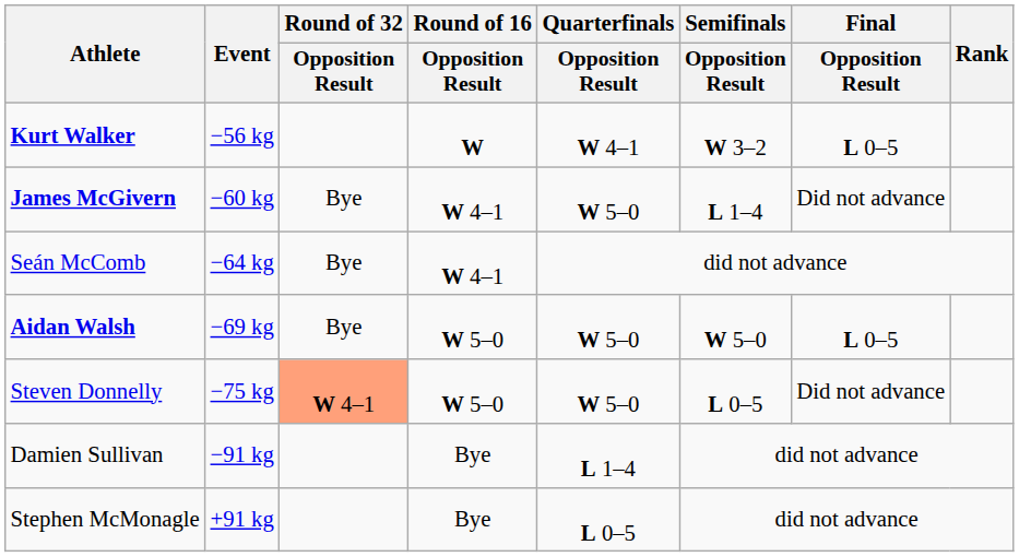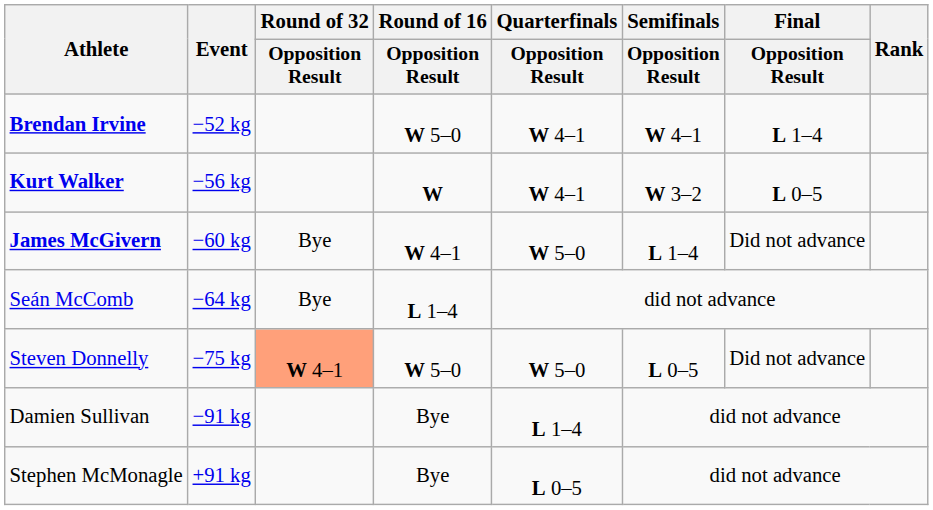 <table class="wikitable" style="font-size:90%;">
 <tr>
 <th rowspan=2>Athlete</th>
 <th rowspan=2>Event</th>
 <th>Round of 32</th>
 <th>Round of 16</th>
 <th>Quarterfinals</th>
 <th>Semifinals</th>
 <th>Final</th>
 <th rowspan=2>Rank</th>
 </tr>
 <tr style="font-size:95%">
 <th>Opposition<br>Result</th>
 <th>Opposition<br>Result</th>
 <th>Opposition<br>Result</th>
 <th>Opposition<br>Result</th>
 <th>Opposition<br>Result</th>
+</tr>
+<tr align=center>
+<td align=left><strong><a href='#'>Brendan Irvine</a></strong></td>
+<td align=left><a href='#'>−52 kg</a></td>
+<td></td>
+<td><br><strong>W</strong> 5–0</td>
+<td><br><strong>W</strong> 4–1</td>
+<td><br><strong>W</strong> 4–1</td>
+<td><br><strong>L</strong> 1–4</td>
+<td></td>
 </tr>
 <tr align=center>
 <td align=left><strong><a href='#'>Kurt Walker</a></strong></td>
 <td align=left><a href='#'>−56 kg</a></td>
 <td></td>
 <td><br> <strong>W</strong> </td>
 <td><br><strong>W</strong> 4–1</td>
 <td><br><strong>W</strong> 3–2</td>
 <td><br><strong>L</strong> 0–5</td>
 <td></td>
 </tr>
 <tr align=center>
 <td align=left><strong><a href='#'>James McGivern</a></strong></td>
 <td align=left><a href='#'>−60 kg</a></td>
 <td>Bye</td>
 <td><br><strong>W</strong> 4–1</td>
 <td><br><strong>W</strong> 5–0</td>
 <td><br><strong>L</strong> 1–4</td>
 <td>Did not advance</td>
 <td></td>
 </tr>
 <tr align=center>
 <td align=left><a href='#'>Seán McComb</a></td>
 <td align=left><a href='#'>−64 kg</a></td>
 <td>Bye</td>
-<td><br><strong>W</strong> 4–1</td>
+<td><br> <strong>L</strong> 1–4</td>
 <td Colspan=4>did not advance</td>
-</tr>
-<tr align=center>
-<td align=left><strong><a href='#'>Aidan Walsh</a></strong></td>
-<td align=left><a href='#'>−69 kg</a></td>
-<td>Bye</td>
-<td><br> <strong>W</strong> 5–0</td>
-<td><br> <strong>W</strong> 5–0</td>
-<td><br><strong>W</strong> 5–0</td>
-<td><br><strong>L</strong> 0–5</td>
-<td></td>
 </tr>
 <tr align=center>
 <td align=left><a href='#'>Steven Donnelly</a></td>
 <td align=left><a href='#'>−75 kg</a></td>
 <td style="background: lightsalmon;"><br><strong>W</strong> 4–1</td>
 <td><br><strong>W</strong> 5–0</td>
 <td><br><strong>W</strong> 5–0</td>
 <td><br><strong>L</strong> 0–5</td>
 <td>Did not advance</td>
 <td></td>
 </tr>
 <tr align=center>
 <td align=left>Damien Sullivan</td>
 <td align=left><a href='#'>−91 kg</a></td>
 <td></td>
 <td>Bye</td>
 <td><br><strong>L</strong> 1–4</td>
 <td Colspan=3>did not advance</td>
 </tr>
 <tr align=center>
 <td align=left>Stephen McMonagle</td>
 <td align=left><a href='#'>+91 kg</a></td>
 <td></td>
 <td>Bye</td>
 <td><br><strong>L</strong> 0–5</td>
 <td Colspan=3>did not advance</td>
 </tr>
 </table>
